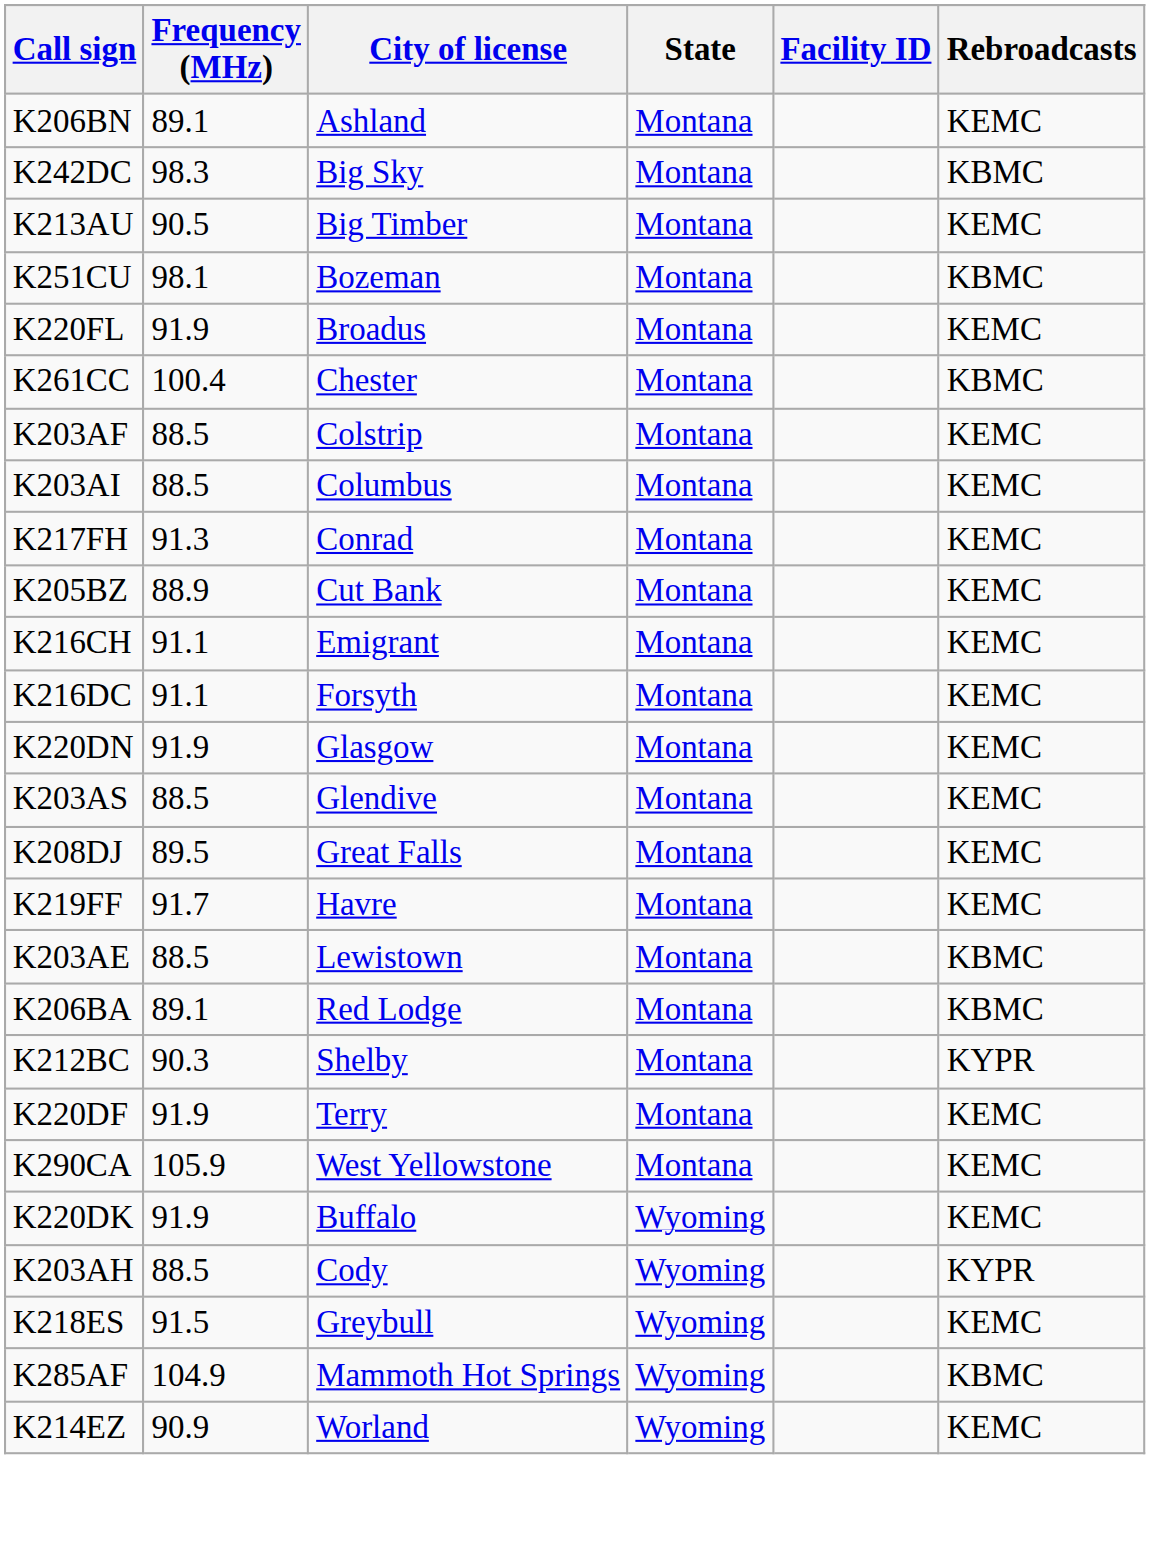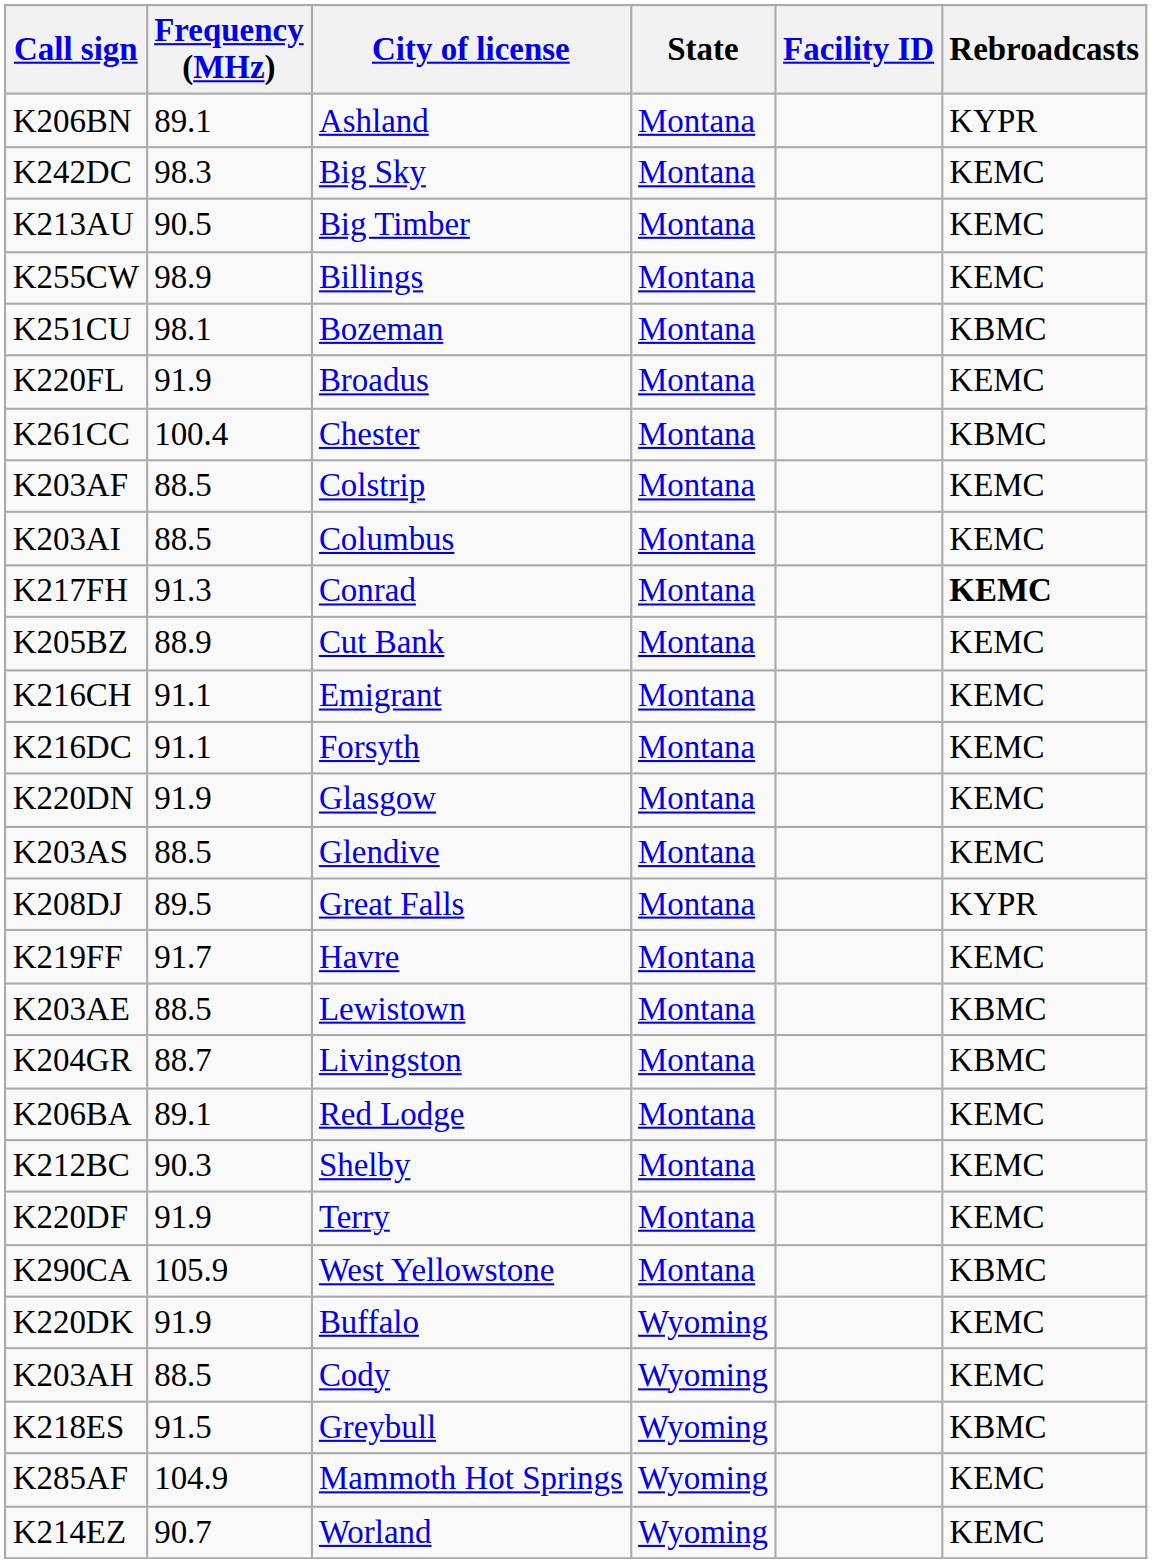 <table class="wikitable sortable">
 <tr>
 </tr>
 <tr>
 <th><a href='#'>Call sign</a></th>
 <th data-sort-type="number"><a href='#'>Frequency</a><br>(<a href='#'>MHz</a>)</th>
 <th><a href='#'>City of license</a></th>
 <th>State</th>
 <th data-sort-type="number"><a href='#'>Facility ID</a></th>
 <th>Rebroadcasts</th>
 </tr>
 <tr>
 <td>K206BN</td>
 <td>89.1</td>
 <td><a href='#'>Ashland</a></td>
 <td><a href='#'>Montana</a></td>
 <td></td>
-<td>KEMC</td>
+<td>KYPR</td>
 </tr>
 <tr>
 <td>K242DC</td>
 <td>98.3</td>
 <td><a href='#'>Big Sky</a></td>
 <td><a href='#'>Montana</a></td>
 <td></td>
-<td>KBMC</td>
+<td>KEMC</td>
 </tr>
 <tr>
 <td>K213AU</td>
 <td>90.5</td>
 <td><a href='#'>Big Timber</a></td>
+<td><a href='#'>Montana</a></td>
+<td></td>
+<td>KEMC</td>
+</tr>
+<tr>
+<td>K255CW</td>
+<td>98.9</td>
+<td><a href='#'>Billings</a></td>
 <td><a href='#'>Montana</a></td>
 <td></td>
 <td>KEMC</td>
 </tr>
 <tr>
 <td>K251CU</td>
 <td>98.1</td>
 <td><a href='#'>Bozeman</a></td>
 <td><a href='#'>Montana</a></td>
 <td></td>
 <td>KBMC</td>
 </tr>
 <tr>
 <td>K220FL</td>
 <td>91.9</td>
 <td><a href='#'>Broadus</a></td>
 <td><a href='#'>Montana</a></td>
 <td></td>
 <td>KEMC</td>
 </tr>
 <tr>
 <td>K261CC</td>
 <td>100.4</td>
 <td><a href='#'>Chester</a></td>
 <td><a href='#'>Montana</a></td>
 <td></td>
 <td>KBMC</td>
 </tr>
 <tr>
 <td>K203AF</td>
 <td>88.5</td>
 <td><a href='#'>Colstrip</a></td>
 <td><a href='#'>Montana</a></td>
 <td></td>
 <td>KEMC</td>
 </tr>
 <tr>
 <td>K203AI</td>
 <td>88.5</td>
 <td><a href='#'>Columbus</a></td>
 <td><a href='#'>Montana</a></td>
 <td></td>
 <td>KEMC</td>
 </tr>
 <tr>
 <td>K217FH</td>
 <td>91.3</td>
 <td><a href='#'>Conrad</a></td>
 <td><a href='#'>Montana</a></td>
 <td></td>
-<td>KEMC</td>
+<td><strong>KEMC</strong></td>
 </tr>
 <tr>
 <td>K205BZ</td>
 <td>88.9</td>
 <td><a href='#'>Cut Bank</a></td>
 <td><a href='#'>Montana</a></td>
 <td></td>
 <td>KEMC</td>
 </tr>
 <tr>
 <td>K216CH</td>
 <td>91.1</td>
 <td><a href='#'>Emigrant</a></td>
 <td><a href='#'>Montana</a></td>
 <td></td>
 <td>KEMC</td>
 </tr>
 <tr>
 <td>K216DC</td>
 <td>91.1</td>
 <td><a href='#'>Forsyth</a></td>
 <td><a href='#'>Montana</a></td>
 <td></td>
 <td>KEMC</td>
 </tr>
 <tr>
 <td>K220DN</td>
 <td>91.9</td>
 <td><a href='#'>Glasgow</a></td>
 <td><a href='#'>Montana</a></td>
 <td></td>
 <td>KEMC</td>
 </tr>
 <tr>
 <td>K203AS</td>
 <td>88.5</td>
 <td><a href='#'>Glendive</a></td>
 <td><a href='#'>Montana</a></td>
 <td></td>
 <td>KEMC</td>
 </tr>
 <tr>
 <td>K208DJ</td>
 <td>89.5</td>
 <td><a href='#'>Great Falls</a></td>
 <td><a href='#'>Montana</a></td>
 <td></td>
-<td>KEMC</td>
+<td>KYPR</td>
 </tr>
 <tr>
 <td>K219FF</td>
 <td>91.7</td>
 <td><a href='#'>Havre</a></td>
 <td><a href='#'>Montana</a></td>
 <td></td>
 <td>KEMC</td>
 </tr>
 <tr>
 <td>K203AE</td>
 <td>88.5</td>
 <td><a href='#'>Lewistown</a></td>
 <td><a href='#'>Montana</a></td>
 <td></td>
 <td>KBMC</td>
 </tr>
 <tr>
+<td>K204GR</td>
+<td>88.7</td>
+<td><a href='#'>Livingston</a></td>
+<td><a href='#'>Montana</a></td>
+<td></td>
+<td>KBMC</td>
+</tr>
+<tr>
 <td>K206BA</td>
 <td>89.1</td>
 <td><a href='#'>Red Lodge</a></td>
 <td><a href='#'>Montana</a></td>
 <td></td>
-<td>KBMC</td>
+<td>KEMC</td>
 </tr>
 <tr>
 <td>K212BC</td>
 <td>90.3</td>
 <td><a href='#'>Shelby</a></td>
 <td><a href='#'>Montana</a></td>
 <td></td>
-<td>KYPR</td>
+<td>KEMC</td>
 </tr>
 <tr>
 <td>K220DF</td>
 <td>91.9</td>
 <td><a href='#'>Terry</a></td>
 <td><a href='#'>Montana</a></td>
 <td></td>
 <td>KEMC</td>
 </tr>
 <tr>
 <td>K290CA</td>
 <td>105.9</td>
 <td><a href='#'>West Yellowstone</a></td>
 <td><a href='#'>Montana</a></td>
 <td></td>
-<td>KEMC</td>
+<td>KBMC</td>
 </tr>
 <tr>
 <td>K220DK</td>
 <td>91.9</td>
 <td><a href='#'>Buffalo</a></td>
 <td><a href='#'>Wyoming</a></td>
 <td></td>
 <td>KEMC</td>
 </tr>
 <tr>
 <td>K203AH</td>
 <td>88.5</td>
 <td><a href='#'>Cody</a></td>
 <td><a href='#'>Wyoming</a></td>
 <td></td>
-<td>KYPR</td>
+<td>KEMC</td>
 </tr>
 <tr>
 <td>K218ES</td>
 <td>91.5</td>
 <td><a href='#'>Greybull</a></td>
 <td><a href='#'>Wyoming</a></td>
 <td></td>
-<td>KEMC</td>
+<td>KBMC</td>
 </tr>
 <tr>
 <td>K285AF</td>
 <td>104.9</td>
 <td><a href='#'>Mammoth Hot Springs</a></td>
 <td><a href='#'>Wyoming</a></td>
 <td></td>
-<td>KBMC</td>
+<td>KEMC</td>
 </tr>
 <tr>
 <td>K214EZ</td>
-<td>90.9</td>
+<td>90.7</td>
 <td><a href='#'>Worland</a></td>
 <td><a href='#'>Wyoming</a></td>
 <td></td>
 <td>KEMC</td>
 </tr>
 </table>
